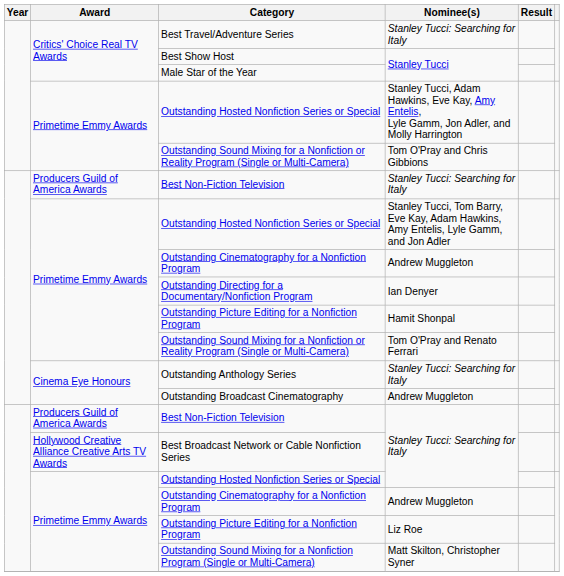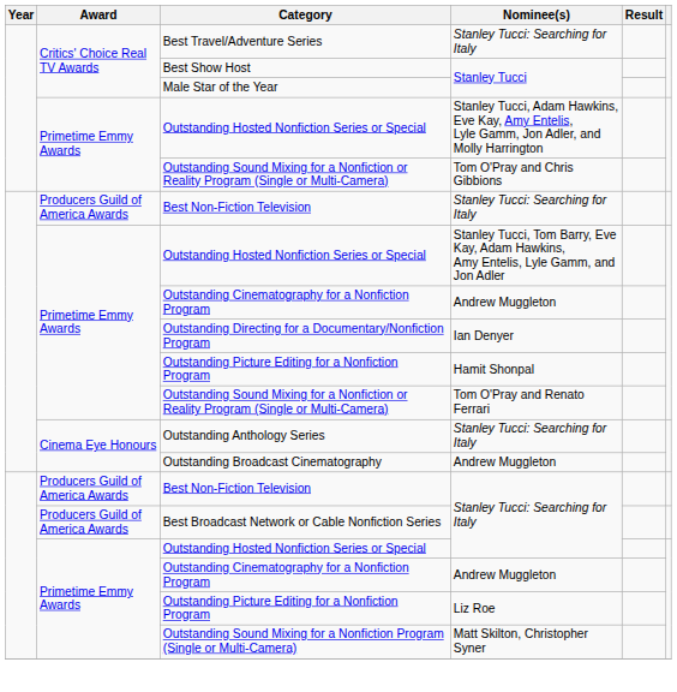 <table class="wikitable sortable">
 <tr>
 <th>Year</th>
 <th>Award</th>
 <th>Category</th>
 <th>Nominee(s)</th>
 <th>Result</th>
 <th></th>
 </tr>
 <tr>
 <td rowspan="5"></td>
 <td rowspan="3"><a href='#'>Critics' Choice Real TV Awards</a></td>
 <td>Best Travel/Adventure Series</td>
 <td><em>Stanley Tucci: Searching for Italy</em></td>
 <td></td>
 <td align="center" rowspan="3"></td>
 </tr>
 <tr>
 <td>Best Show Host</td>
 <td rowspan="2"><a href='#'>Stanley Tucci</a></td>
 <td></td>
 </tr>
 <tr>
 <td>Male Star of the Year</td>
 <td></td>
 </tr>
 <tr>
 <td rowspan="2"><a href='#'>Primetime Emmy Awards</a></td>
 <td><a href='#'>Outstanding Hosted Nonfiction Series or Special</a></td>
 <td>Stanley Tucci, Adam Hawkins, Eve Kay, <a href='#'>Amy Entelis</a>, <br> Lyle Gamm, Jon Adler, and Molly Harrington</td>
 <td></td>
 <td align="center" rowspan="2"></td>
 </tr>
 <tr>
 <td><a href='#'>Outstanding Sound Mixing for a Nonfiction or Reality Program (Single or Multi-Camera)</a></td>
 <td>Tom O'Pray and Chris Gibbions </td>
 <td></td>
 </tr>
 <tr>
 <td rowspan="8"></td>
 <td><a href='#'>Producers Guild of America Awards</a></td>
 <td><a href='#'>Best Non-Fiction Television</a></td>
 <td><em>Stanley Tucci: Searching for Italy</em></td>
 <td></td>
 <td align="center"></td>
 </tr>
 <tr>
 <td rowspan="5"><a href='#'>Primetime Emmy Awards</a></td>
 <td><a href='#'>Outstanding Hosted Nonfiction Series or Special</a></td>
 <td>Stanley Tucci, Tom Barry, Eve Kay, Adam Hawkins, <br> Amy Entelis, Lyle Gamm, and Jon Adler</td>
 <td></td>
 <td align="center" rowspan="5"></td>
 </tr>
 <tr>
 <td><a href='#'>Outstanding Cinematography for a Nonfiction Program</a></td>
 <td>Andrew Muggleton </td>
 <td></td>
 </tr>
 <tr>
 <td><a href='#'>Outstanding Directing for a Documentary/Nonfiction Program</a></td>
 <td>Ian Denyer </td>
 <td></td>
 </tr>
 <tr>
 <td><a href='#'>Outstanding Picture Editing for a Nonfiction Program</a></td>
 <td>Hamit Shonpal </td>
 <td></td>
 </tr>
 <tr>
 <td><a href='#'>Outstanding Sound Mixing for a Nonfiction or Reality Program (Single or Multi-Camera)</a></td>
 <td>Tom O'Pray and Renato Ferrari </td>
 <td></td>
 </tr>
 <tr>
 <td rowspan="2"><a href='#'>Cinema Eye Honours</a></td>
 <td>Outstanding Anthology Series</td>
 <td><em>Stanley Tucci: Searching for Italy</em></td>
 <td></td>
 <td align="center" rowspan="2"></td>
 </tr>
 <tr>
 <td>Outstanding Broadcast Cinematography</td>
 <td>Andrew Muggleton</td>
 <td></td>
 </tr>
 <tr>
 <td rowspan="6"></td>
 <td><a href='#'>Producers Guild of America Awards</a></td>
 <td><a href='#'>Best Non-Fiction Television</a></td>
 <td rowspan="3"><em>Stanley Tucci: Searching for Italy</em></td>
 <td></td>
 <td align="center"></td>
 </tr>
 <tr>
-<td><a href='#'>Hollywood Creative Alliance Creative Arts TV Awards</a></td>
+<td><a href='#'>Producers Guild of America Awards</a></td>
 <td>Best Broadcast Network or Cable Nonfiction Series</td>
 <td></td>
 <td align="center"></td>
 </tr>
 <tr>
 <td rowspan="4"><a href='#'>Primetime Emmy Awards</a></td>
 <td><a href='#'>Outstanding Hosted Nonfiction Series or Special</a></td>
 <td></td>
 <td rowspan="4" align="center"></td>
 </tr>
 <tr>
 <td><a href='#'>Outstanding Cinematography for a Nonfiction Program</a></td>
 <td>Andrew Muggleton </td>
 <td></td>
 </tr>
 <tr>
 <td><a href='#'>Outstanding Picture Editing for a Nonfiction Program</a></td>
 <td>Liz Roe </td>
 <td></td>
 </tr>
 <tr>
 <td><a href='#'>Outstanding Sound Mixing for a Nonfiction Program (Single or Multi-Camera)</a></td>
 <td>Matt Skilton, Christopher Syner </td>
 <td></td>
 </tr>
 <tr>
 </tr>
 </table>
